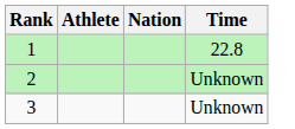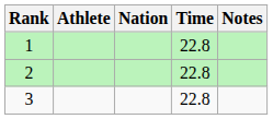 <table class="wikitable sortable" style="text-align:center">
 <tr>
 <th>Rank</th>
 <th>Athlete</th>
 <th>Nation</th>
 <th>Time</th>
+<th>Notes</th>
 </tr>
 <tr style="background:#bbf3bb;">
 <td>1</td>
 <td align=left></td>
 <td align=left></td>
 <td>22.8</td>
+<td></td>
 </tr>
 <tr style="background:#bbf3bb;">
 <td>2</td>
 <td align=left></td>
 <td align=left></td>
-<td>Unknown</td>
+<td>22.8</td>
+<td></td>
 </tr>
 <tr>
 <td>3</td>
 <td align=left></td>
 <td align=left></td>
-<td>Unknown</td>
+<td>22.8</td>
+<td></td>
 </tr>
 </table>
